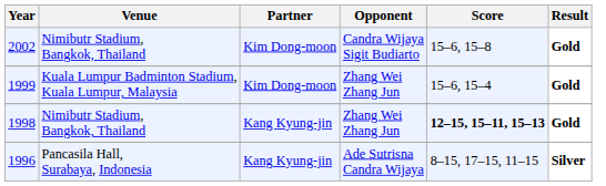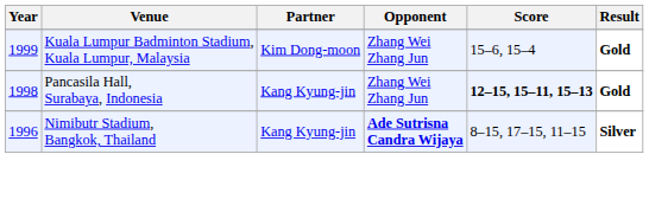 <table class="sortable wikitable" style="font-size: 90%;">
 <tr>
 <th>Year</th>
 <th>Venue</th>
 <th>Partner</th>
 <th>Opponent</th>
 <th>Score</th>
 <th>Result</th>
-</tr>
-<tr style="background:#ECF2FF">
-<td align="center"><a href='#'>2002</a></td>
-<td align="left"><a href='#'>Nimibutr Stadium</a>,<br><a href='#'>Bangkok, Thailand</a></td>
-<td align="left"> <a href='#'>Kim Dong-moon</a></td>
-<td align="left"> <a href='#'>Candra Wijaya</a> <br>  <a href='#'>Sigit Budiarto</a></td>
-<td align="left">15–6, 15–8</td>
-<td style="text-align:left; background:white"> <strong>Gold</strong></td>
 </tr>
 <tr>
 </tr>
 <tr style="background:#ECF2FF">
 <td align="center"><a href='#'>1999</a></td>
 <td align="left"><a href='#'>Kuala Lumpur Badminton Stadium</a>,<br><a href='#'>Kuala Lumpur, Malaysia</a></td>
 <td align="left"> <a href='#'>Kim Dong-moon</a></td>
 <td align="left"> <a href='#'>Zhang Wei</a> <br>  <a href='#'>Zhang Jun</a></td>
 <td align="left">15–6, 15–4</td>
 <td style="text-align:left; background:white"> <strong>Gold</strong></td>
 </tr>
 <tr>
 </tr>
 <tr style="background:#ECF2FF">
 <td align="center"><a href='#'>1998</a></td>
-<td align="left"><a href='#'>Nimibutr Stadium</a>,<br><a href='#'>Bangkok, Thailand</a></td>
+<td align="left">Pancasila Hall,<br><a href='#'>Surabaya</a>, <a href='#'>Indonesia</a></td>
 <td align="left"> <a href='#'>Kang Kyung-jin</a></td>
 <td align="left"> <a href='#'>Zhang Wei</a> <br>  <a href='#'>Zhang Jun</a></td>
 <td align="left"><strong>12–15, 15–11, 15–13</strong></td>
 <td style="text-align:left; background:white"> <strong>Gold</strong></td>
 </tr>
 <tr>
 </tr>
 <tr style="background:#ECF2FF">
 <td align="center"><a href='#'>1996</a></td>
-<td align="left">Pancasila Hall,<br><a href='#'>Surabaya</a>, <a href='#'>Indonesia</a></td>
+<td align="left"><a href='#'>Nimibutr Stadium</a>,<br><a href='#'>Bangkok, Thailand</a></td>
 <td align="left"> <a href='#'>Kang Kyung-jin</a></td>
-<td align="left"> <a href='#'>Ade Sutrisna</a> <br>  <a href='#'>Candra Wijaya</a></td>
+<td align="left"><strong> <a href='#'>Ade Sutrisna</a> <br>  <a href='#'>Candra Wijaya</a></strong></td>
 <td align="left">8–15, 17–15, 11–15</td>
 <td style="text-align:left; background:white"> <strong>Silver</strong></td>
 </tr>
 </table>
